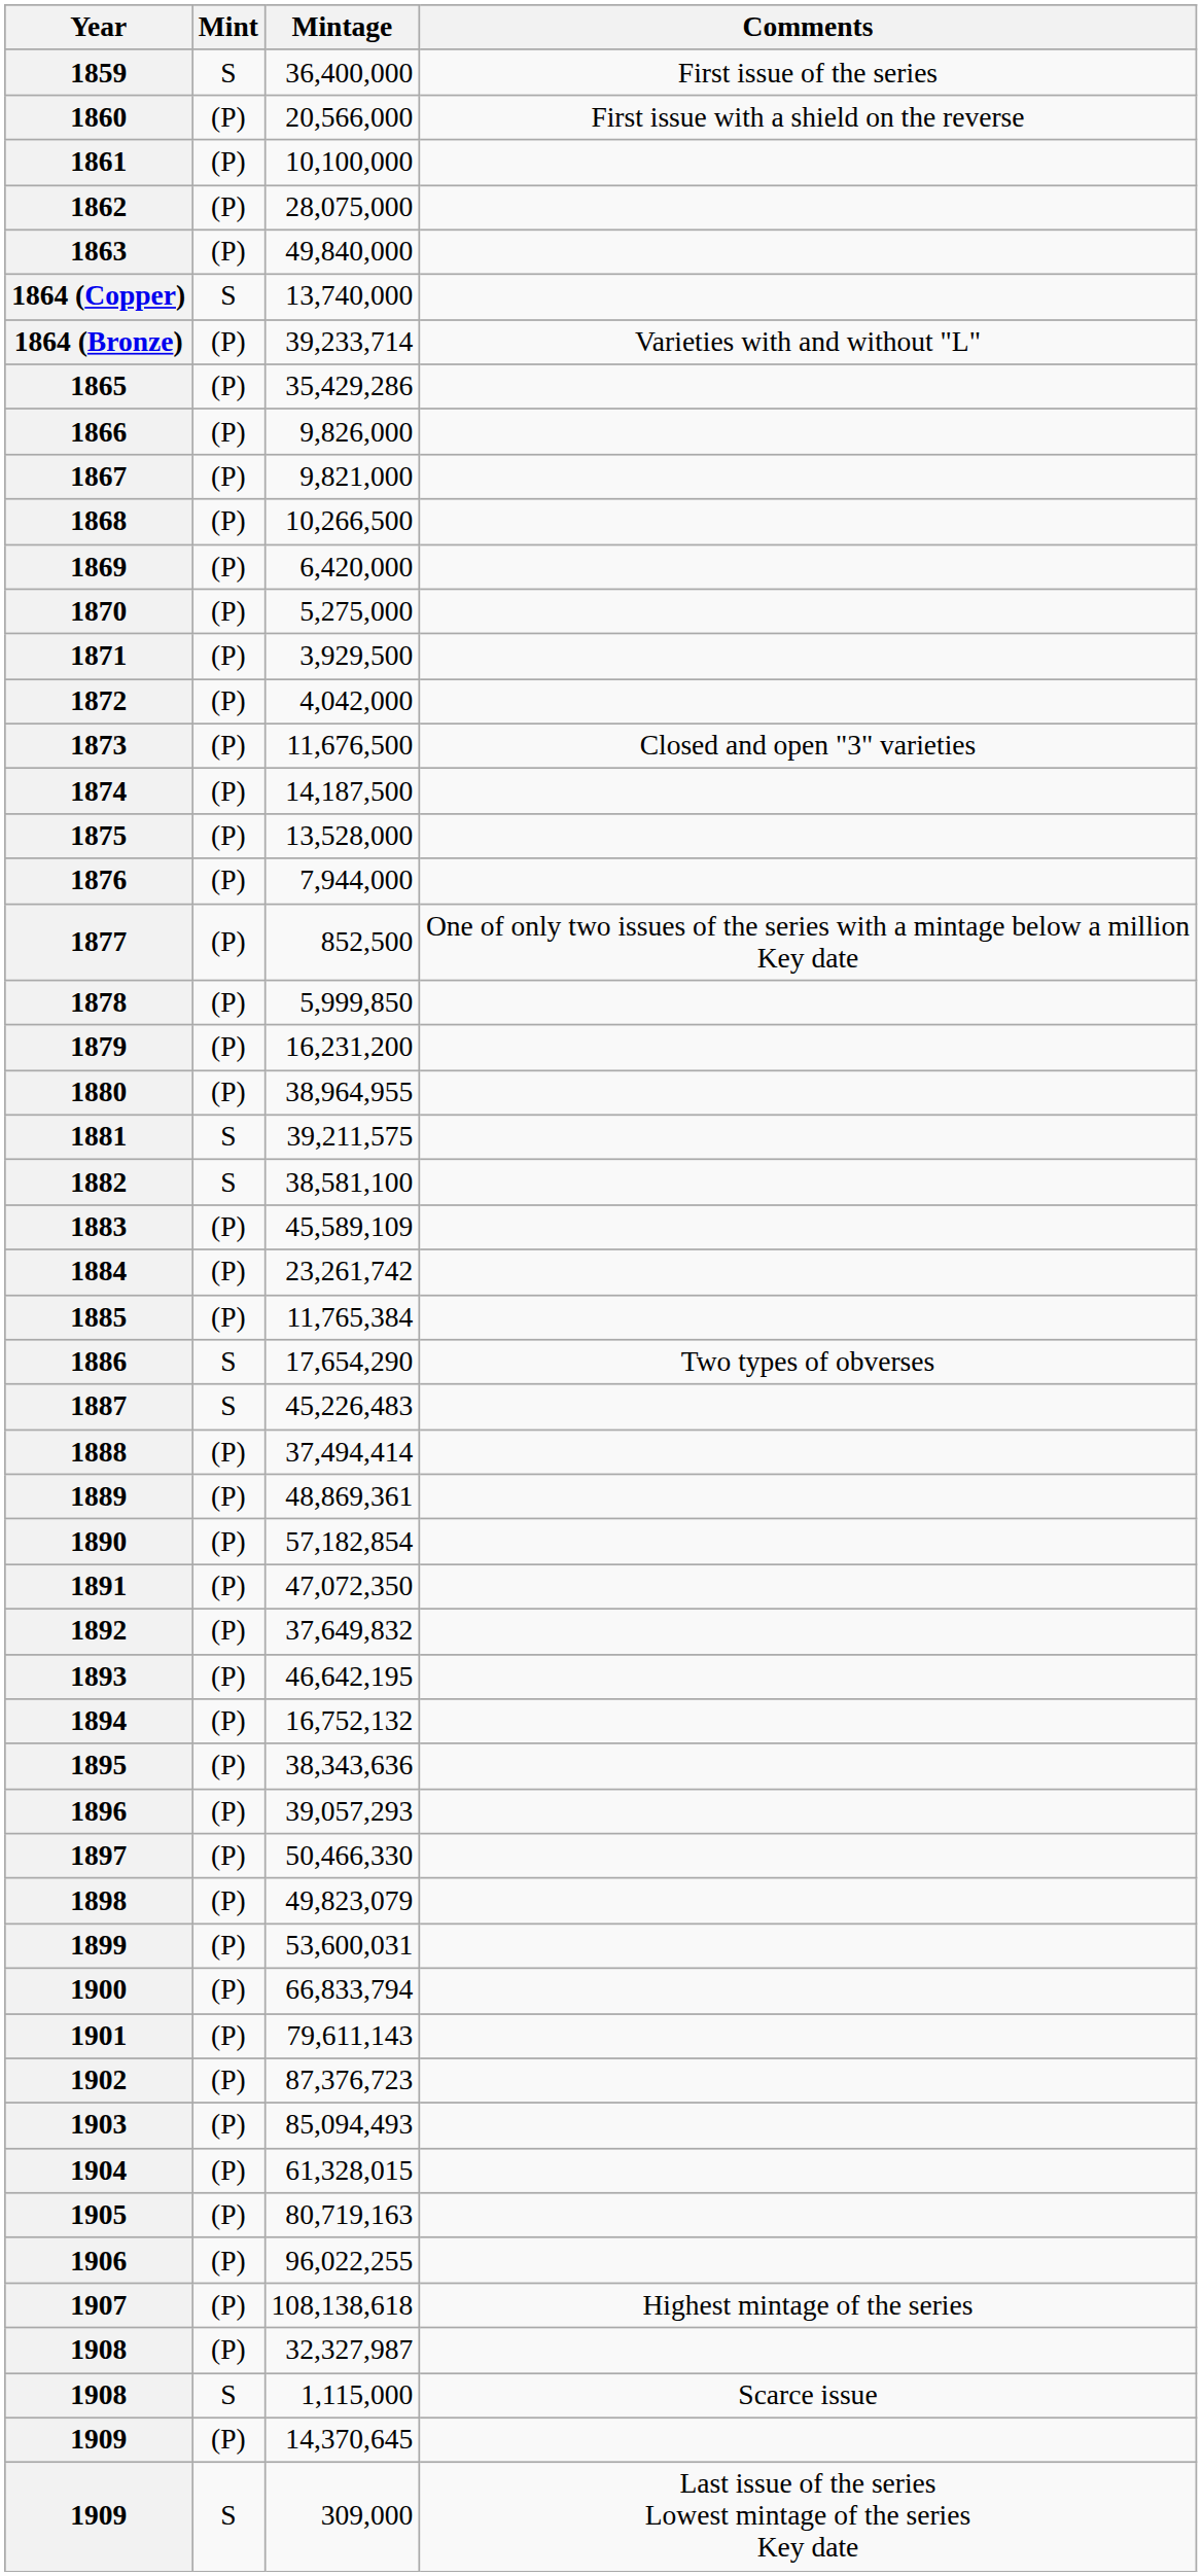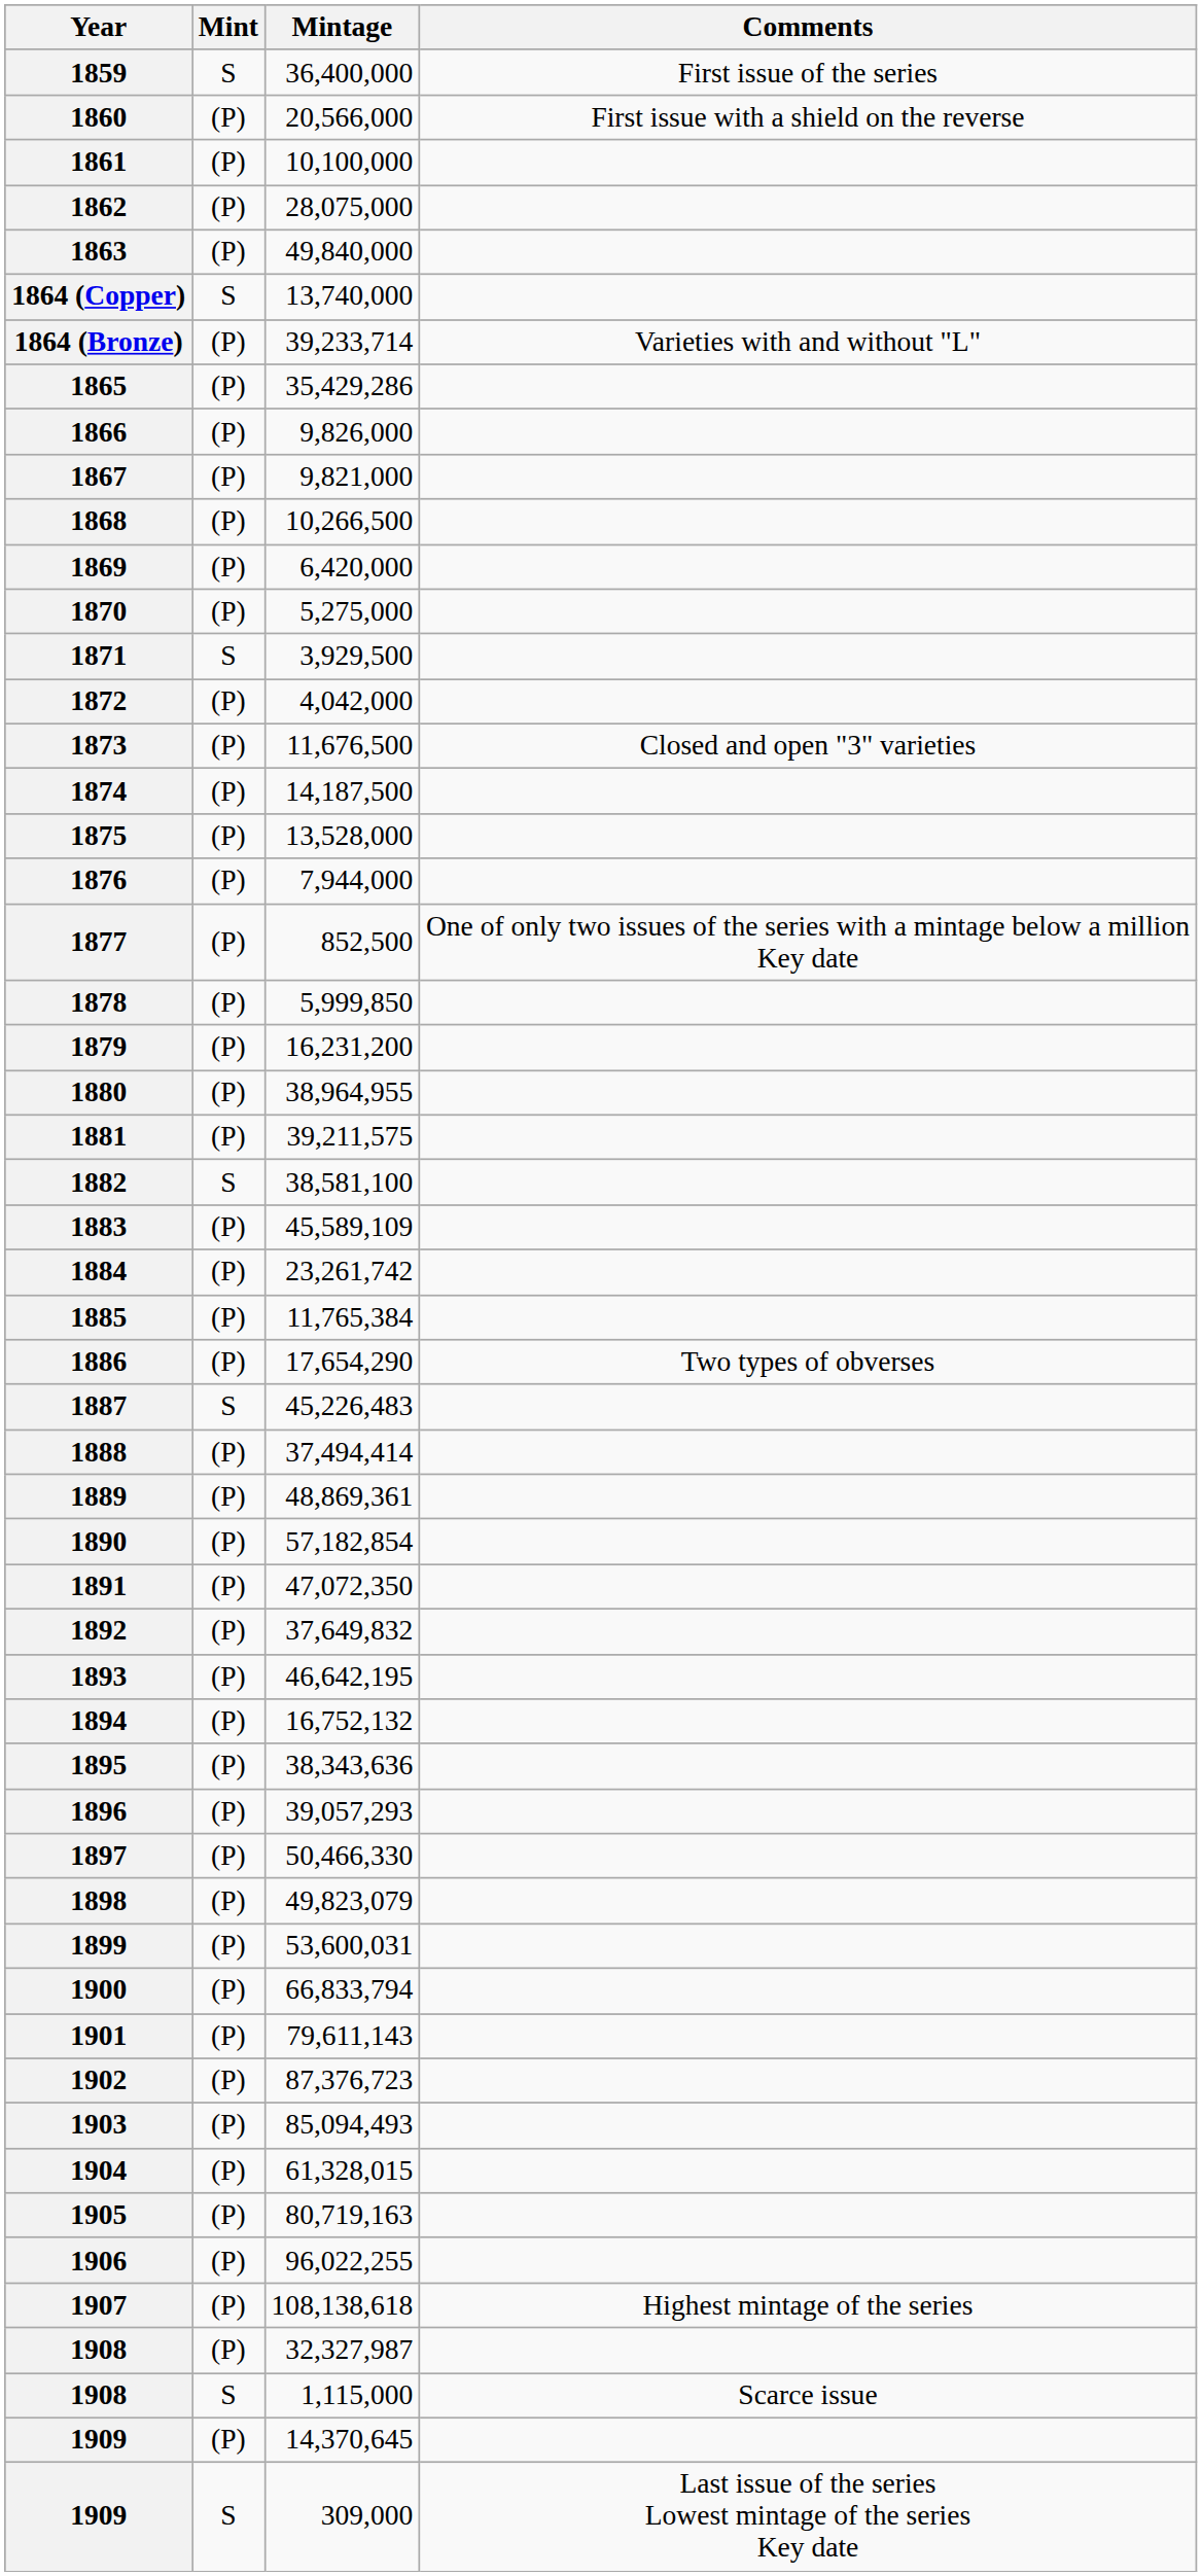 <table class="wikitable sortable plainrowheaders" style="text-align:center;">
 <tr>
 <th scope="col">Year</th>
 <th scope="col">Mint</th>
 <th scope="col">Mintage</th>
 <th scope="col">Comments</th>
 </tr>
 <tr>
 <th scope="row">1859</th>
 <td>S</td>
 <td align="right">36,400,000</td>
 <td>First issue of the series</td>
 </tr>
 <tr>
 <th scope="row">1860</th>
 <td>(P)</td>
 <td align="right">20,566,000</td>
 <td>First issue with a shield on the reverse</td>
 </tr>
 <tr>
 <th scope="row">1861</th>
 <td>(P)</td>
 <td align="right">10,100,000</td>
 <td></td>
 </tr>
 <tr>
 <th scope="row">1862</th>
 <td>(P)</td>
 <td align="right">28,075,000</td>
 <td></td>
 </tr>
 <tr>
 <th scope="row">1863</th>
 <td>(P)</td>
 <td align="right">49,840,000</td>
 <td></td>
 </tr>
 <tr>
 <th scope="row">1864 (<a href='#'>Copper</a>)</th>
 <td>S</td>
 <td align="right">13,740,000</td>
 <td></td>
 </tr>
 <tr>
 <th scope="row">1864 (<a href='#'>Bronze</a>)</th>
 <td>(P)</td>
 <td align="right">39,233,714</td>
 <td>Varieties with and without "L"</td>
 </tr>
 <tr>
 <th scope="row">1865</th>
 <td>(P)</td>
 <td align="right">35,429,286</td>
 <td></td>
 </tr>
 <tr>
 <th scope="row">1866</th>
 <td>(P)</td>
 <td align="right">9,826,000</td>
 <td></td>
 </tr>
 <tr>
 <th scope="row">1867</th>
 <td>(P)</td>
 <td align="right">9,821,000</td>
 <td></td>
 </tr>
 <tr>
 <th scope="row">1868</th>
 <td>(P)</td>
 <td align="right">10,266,500</td>
 <td></td>
 </tr>
 <tr>
 <th scope="row">1869</th>
 <td>(P)</td>
 <td align="right">6,420,000</td>
 <td></td>
 </tr>
 <tr>
 <th scope="row">1870</th>
 <td>(P)</td>
 <td align="right">5,275,000</td>
 <td></td>
 </tr>
 <tr>
 <th scope="row">1871</th>
-<td>(P)</td>
+<td>S</td>
 <td align="right">3,929,500</td>
 <td></td>
 </tr>
 <tr>
 <th scope="row">1872</th>
 <td>(P)</td>
 <td align="right">4,042,000</td>
 <td></td>
 </tr>
 <tr>
 <th scope="row">1873</th>
 <td>(P)</td>
 <td align="right">11,676,500</td>
 <td>Closed and open "3" varieties</td>
 </tr>
 <tr>
 <th scope="row">1874</th>
 <td>(P)</td>
 <td align="right">14,187,500</td>
 <td></td>
 </tr>
 <tr>
 <th scope="row">1875</th>
 <td>(P)</td>
 <td align="right">13,528,000</td>
 <td></td>
 </tr>
 <tr>
 <th scope="row">1876</th>
 <td>(P)</td>
 <td align="right">7,944,000</td>
 <td></td>
 </tr>
 <tr>
 <th scope="row">1877</th>
 <td>(P)</td>
 <td align="right">852,500</td>
 <td>One of only two issues of the series with a mintage below a million<br>Key date</td>
 </tr>
 <tr>
 <th scope="row">1878</th>
 <td>(P)</td>
 <td align="right">5,999,850</td>
 <td></td>
 </tr>
 <tr>
 <th scope="row">1879</th>
 <td>(P)</td>
 <td align="right">16,231,200</td>
 <td></td>
 </tr>
 <tr>
 <th scope="row">1880</th>
 <td>(P)</td>
 <td align="right">38,964,955</td>
 <td></td>
 </tr>
 <tr>
 <th scope="row">1881</th>
-<td>S</td>
+<td>(P)</td>
 <td align="right">39,211,575</td>
 </tr>
 <tr>
 <th scope="row">1882</th>
 <td>S</td>
 <td align="right">38,581,100</td>
 <td></td>
 </tr>
 <tr>
 <th scope="row">1883</th>
 <td>(P)</td>
 <td align="right">45,589,109</td>
 <td></td>
 </tr>
 <tr>
 <th scope="row">1884</th>
 <td>(P)</td>
 <td align="right">23,261,742</td>
 <td></td>
 </tr>
 <tr>
 <th scope="row">1885</th>
 <td>(P)</td>
 <td align="right">11,765,384</td>
 <td></td>
 </tr>
 <tr>
 <th scope="row">1886</th>
-<td>S</td>
+<td>(P)</td>
 <td align="right">17,654,290</td>
 <td>Two types of obverses</td>
 </tr>
 <tr>
 <th scope="row">1887</th>
 <td>S</td>
 <td align="right">45,226,483</td>
 <td></td>
 </tr>
 <tr>
 <th scope="row">1888</th>
 <td>(P)</td>
 <td align="right">37,494,414</td>
 <td></td>
 </tr>
 <tr>
 <th scope="row">1889</th>
 <td>(P)</td>
 <td align="right">48,869,361</td>
 <td></td>
 </tr>
 <tr>
 <th scope="row">1890</th>
 <td>(P)</td>
 <td align="right">57,182,854</td>
 <td></td>
 </tr>
 <tr>
 <th scope="row">1891</th>
 <td>(P)</td>
 <td align="right">47,072,350</td>
 <td></td>
 </tr>
 <tr>
 <th scope="row">1892</th>
 <td>(P)</td>
 <td align="right">37,649,832</td>
 <td></td>
 </tr>
 <tr>
 <th scope="row">1893</th>
 <td>(P)</td>
 <td align="right">46,642,195</td>
 <td></td>
 </tr>
 <tr>
 <th scope="row">1894</th>
 <td>(P)</td>
 <td align="right">16,752,132</td>
 <td></td>
 </tr>
 <tr>
 <th scope="row">1895</th>
 <td>(P)</td>
 <td align="right">38,343,636</td>
 <td></td>
 </tr>
 <tr>
 <th scope="row">1896</th>
 <td>(P)</td>
 <td align="right">39,057,293</td>
 <td></td>
 </tr>
 <tr>
 <th scope="row">1897</th>
 <td>(P)</td>
 <td align="right">50,466,330</td>
 <td></td>
 </tr>
 <tr>
 <th scope="row">1898</th>
 <td>(P)</td>
 <td align="right">49,823,079</td>
 <td></td>
 </tr>
 <tr>
 <th scope="row">1899</th>
 <td>(P)</td>
 <td align="right">53,600,031</td>
 <td></td>
 </tr>
 <tr>
 <th scope="row">1900</th>
 <td>(P)</td>
 <td align="right">66,833,794</td>
 <td></td>
 </tr>
 <tr>
 <th scope="row">1901</th>
 <td>(P)</td>
 <td align="right">79,611,143</td>
 <td></td>
 </tr>
 <tr>
 <th scope="row">1902</th>
 <td>(P)</td>
 <td align="right">87,376,723</td>
 <td></td>
 </tr>
 <tr>
 <th scope="row">1903</th>
 <td>(P)</td>
 <td align="right">85,094,493</td>
 <td></td>
 </tr>
 <tr>
 <th scope="row">1904</th>
 <td>(P)</td>
 <td align="right">61,328,015</td>
 <td></td>
 </tr>
 <tr>
 <th scope="row">1905</th>
 <td>(P)</td>
 <td align="right">80,719,163</td>
 <td></td>
 </tr>
 <tr>
 <th scope="row">1906</th>
 <td>(P)</td>
 <td align="right">96,022,255</td>
 <td></td>
 </tr>
 <tr>
 <th scope="row">1907</th>
 <td>(P)</td>
 <td align="right">108,138,618</td>
 <td>Highest mintage of the series</td>
 </tr>
 <tr>
 <th scope="row">1908</th>
 <td>(P)</td>
 <td align="right">32,327,987</td>
 <td></td>
 </tr>
 <tr>
 <th scope="row">1908</th>
 <td>S</td>
 <td align="right">1,115,000</td>
 <td>Scarce issue</td>
 </tr>
 <tr>
 <th scope="row">1909</th>
 <td>(P)</td>
 <td align="right">14,370,645</td>
 <td></td>
 </tr>
 <tr>
 <th scope="row">1909</th>
 <td>S</td>
 <td align="right">309,000</td>
 <td>Last issue of the series<br>Lowest mintage of the series<br>Key date</td>
 </tr>
 </table>
